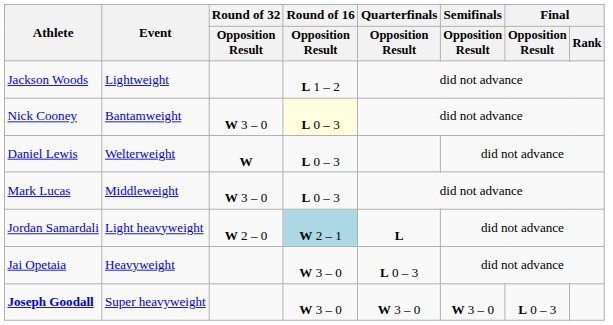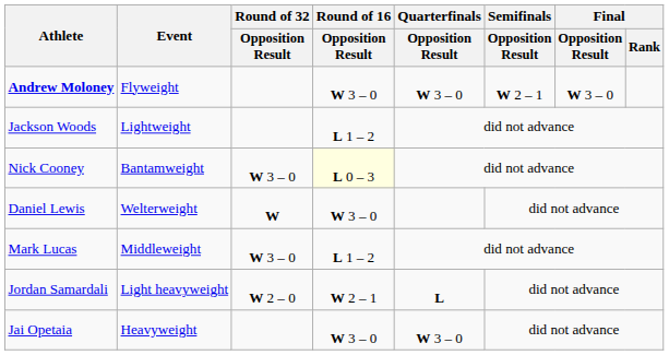 <table class="wikitable" style="font-size:90%;">
 <tr>
 <th rowspan=2>Athlete</th>
 <th rowspan=2>Event</th>
 <th>Round of 32</th>
 <th>Round of 16</th>
 <th>Quarterfinals</th>
 <th>Semifinals</th>
 <th colspan=2>Final</th>
 </tr>
 <tr style="font-size:95%">
 <th>Opposition<br>Result</th>
 <th>Opposition<br>Result</th>
 <th>Opposition<br>Result</th>
 <th>Opposition<br>Result</th>
 <th>Opposition<br>Result</th>
 <th>Rank</th>
 </tr>
 <tr align=center>
+<td align=left><strong><a href='#'>Andrew Moloney</a></strong></td>
+<td align=left><a href='#'>Flyweight</a></td>
+<td></td>
+<td><br><strong>W</strong> 3 – 0</td>
+<td><br><strong>W</strong> 3 – 0</td>
+<td><br><strong>W</strong> 2 – 1</td>
+<td><br><strong>W</strong> 3 – 0</td>
+<td></td>
+</tr>
+<tr align=center>
 <td align=left><a href='#'>Jackson Woods</a></td>
 <td align=left><a href='#'>Lightweight</a></td>
 <td></td>
 <td><br><strong>L</strong> 1 – 2</td>
 <td colspan=4>did not advance</td>
 </tr>
 <tr align=center>
 <td align=left><a href='#'>Nick Cooney</a></td>
 <td align=left><a href='#'>Bantamweight</a></td>
 <td><br><strong>W</strong> 3 – 0</td>
 <td style="background: lightyellow;"><br><strong>L</strong> 0 – 3</td>
 <td colspan=4>did not advance</td>
 </tr>
 <tr align=center>
 <td align=left><a href='#'>Daniel Lewis</a></td>
 <td align=left><a href='#'>Welterweight</a></td>
 <td><br><strong>W</strong> </td>
-<td><br><strong>L</strong> 0 – 3</td>
+<td><br><strong>W</strong> 3 – 0</td>
 <td></td>
 <td colspan=3>did not advance</td>
 </tr>
 <tr align=center>
 <td align=left><a href='#'>Mark Lucas</a></td>
 <td align=left><a href='#'>Middleweight</a></td>
 <td><br><strong>W</strong> 3 – 0</td>
-<td><br><strong>L</strong> 0 – 3</td>
+<td><br><strong>L</strong> 1 – 2</td>
 <td colspan=4>did not advance</td>
 </tr>
 <tr align=center>
 <td align=left><a href='#'>Jordan Samardali</a></td>
 <td align=left><a href='#'>Light heavyweight</a></td>
 <td><br><strong>W</strong> 2 – 0</td>
-<td style="background: lightblue;"><br><strong>W</strong> 2 – 1</td>
+<td><br><strong>W</strong> 2 – 1</td>
 <td><br><strong>L</strong> </td>
 <td colspan=3>did not advance</td>
 </tr>
 <tr align=center>
 <td align=left><a href='#'>Jai Opetaia</a></td>
 <td align=left><a href='#'>Heavyweight</a></td>
 <td></td>
 <td><br><strong>W</strong> 3 – 0</td>
-<td><br><strong>L</strong> 0 – 3</td>
+<td><br><strong>W</strong> 3 – 0</td>
 <td colspan=3>did not advance</td>
 </tr>
-<tr align=center>
-<td align=left><strong><a href='#'>Joseph Goodall</a></strong></td>
-<td align=left><a href='#'>Super heavyweight</a></td>
-<td></td>
-<td><br><strong>W</strong> 3 – 0</td>
-<td><br><strong>W</strong> 3 – 0</td>
-<td><br><strong>W</strong> 3 – 0</td>
-<td><br><strong>L</strong> 0 – 3</td>
-<td></td>
-</tr>
 </table>
